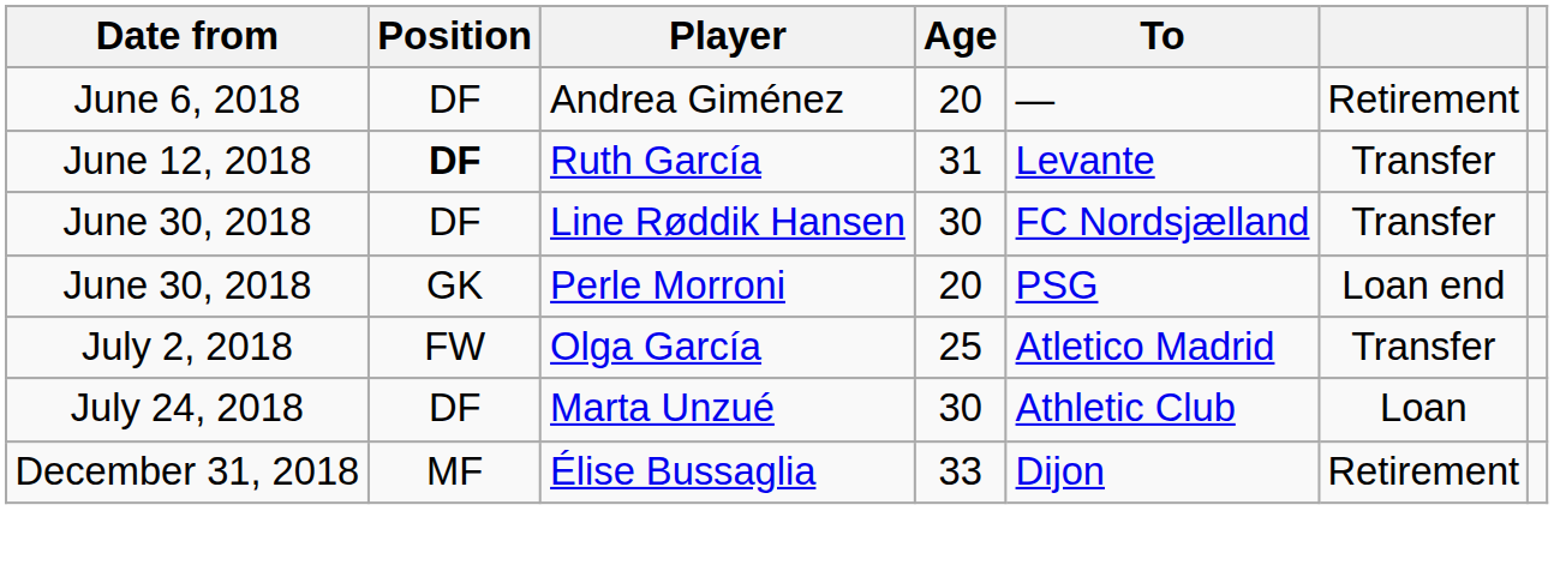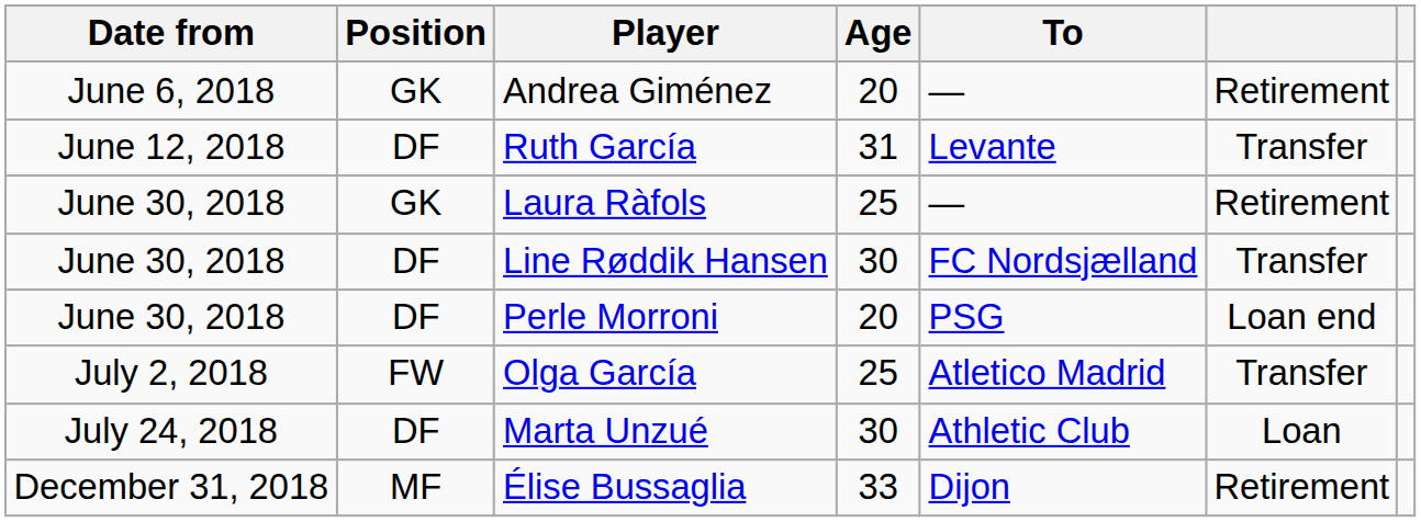 <table class="wikitable" style="text-align:center;">
 <tr>
 <th>Date from</th>
 <th>Position</th>
 <th>Player</th>
 <th>Age</th>
 <th>To</th>
 <th></th>
 <th></th>
 </tr>
 <tr>
 <td>June 6, 2018</td>
-<td>DF</td>
+<td>GK</td>
 <td style="text-align:left"> Andrea Giménez</td>
 <td>20</td>
 <td style="text-align:left">—</td>
 <td>Retirement</td>
 <td></td>
 </tr>
 <tr>
 <td>June 12, 2018</td>
-<td><strong>DF</strong></td>
+<td>DF</td>
 <td style="text-align:left"> <a href='#'>Ruth García</a></td>
 <td>31</td>
 <td style="text-align:left"> <a href='#'>Levante</a></td>
 <td>Transfer</td>
+<td></td>
+</tr>
+<tr>
+<td>June 30, 2018</td>
+<td>GK</td>
+<td style="text-align:left"> <a href='#'>Laura Ràfols</a></td>
+<td>25</td>
+<td style="text-align:left">—</td>
+<td>Retirement</td>
 <td></td>
 </tr>
 <tr>
 <td>June 30, 2018</td>
 <td>DF</td>
 <td style="text-align:left"> <a href='#'>Line Røddik Hansen</a></td>
 <td>30</td>
 <td style="text-align:left"> <a href='#'>FC Nordsjælland</a></td>
 <td>Transfer</td>
 <td></td>
 </tr>
 <tr>
 <td>June 30, 2018</td>
-<td>GK</td>
+<td>DF</td>
 <td style="text-align:left"> <a href='#'>Perle Morroni</a></td>
 <td>20</td>
 <td style="text-align:left"> <a href='#'>PSG</a></td>
 <td>Loan end</td>
 <td></td>
 </tr>
 <tr>
 <td>July 2, 2018</td>
 <td>FW</td>
 <td style="text-align:left"> <a href='#'>Olga García</a></td>
 <td>25</td>
 <td style="text-align:left"> <a href='#'>Atletico Madrid</a></td>
 <td>Transfer</td>
 <td></td>
 </tr>
 <tr>
 <td>July 24, 2018</td>
 <td>DF</td>
 <td style="text-align:left"> <a href='#'>Marta Unzué</a></td>
 <td>30</td>
 <td style="text-align:left"> <a href='#'>Athletic Club</a></td>
 <td>Loan</td>
 <td></td>
 </tr>
 <tr>
 <td>December 31, 2018</td>
 <td>MF</td>
 <td style="text-align:left"> <a href='#'>Élise Bussaglia</a></td>
 <td>33</td>
 <td style="text-align:left"> <a href='#'>Dijon</a></td>
 <td>Retirement</td>
 <td></td>
 </tr>
 </table>
